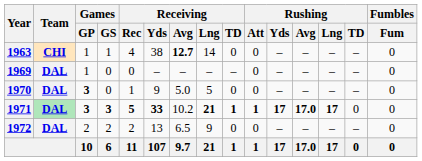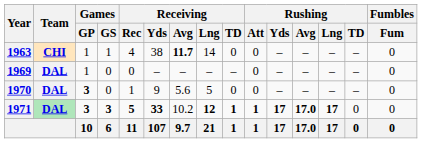 <table class="wikitable" style="text-align:center;">
 <tr>
 <th rowspan="2">Year</th>
 <th rowspan="2">Team</th>
 <th colspan="2">Games</th>
 <th colspan="5">Receiving</th>
 <th colspan="5">Rushing</th>
 <th colspan="1">Fumbles</th>
 </tr>
 <tr>
 <th>GP</th>
 <th>GS</th>
 <th>Rec</th>
 <th>Yds</th>
 <th>Avg</th>
 <th>Lng</th>
 <th>TD</th>
 <th>Att</th>
 <th>Yds</th>
 <th>Avg</th>
 <th>Lng</th>
 <th>TD</th>
 <th>Fum</th>
 </tr>
 <tr>
 <th><a href='#'>1963</a></th>
 <th style="background:#ffe6bd; width:3em;"><a href='#'>CHI</a></th>
 <td>1</td>
 <td>1</td>
 <td>4</td>
 <td>38</td>
-<td><strong>12.7</strong></td>
+<td><strong>11.7</strong></td>
 <td>14</td>
 <td>0</td>
 <td>0</td>
 <td>–</td>
 <td>–</td>
 <td>–</td>
 <td>–</td>
 <td>0</td>
 </tr>
 <tr>
 <th><a href='#'>1969</a></th>
 <th><a href='#'>DAL</a></th>
 <td>1</td>
 <td>0</td>
 <td>0</td>
 <td>–</td>
 <td>–</td>
 <td>–</td>
 <td>–</td>
 <td>0</td>
 <td>–</td>
 <td>–</td>
 <td>–</td>
 <td>–</td>
 <td>0</td>
 </tr>
 <tr>
 <th><a href='#'>1970</a></th>
 <th><a href='#'>DAL</a></th>
 <td><strong>3</strong></td>
 <td>0</td>
 <td>1</td>
 <td>9</td>
-<td>5.0</td>
+<td>5.6</td>
 <td>5</td>
 <td>0</td>
 <td>0</td>
 <td>–</td>
 <td>–</td>
 <td>–</td>
 <td>–</td>
 <td>0</td>
 </tr>
 <tr>
 <th><a href='#'>1971</a></th>
 <th style="background:#afe6ba; width:3em"><a href='#'>DAL</a></th>
 <td><strong>3</strong></td>
 <td><strong>3</strong></td>
 <td><strong>5</strong></td>
 <td><strong>33</strong></td>
 <td>10.2</td>
-<td><strong>21</strong></td>
+<td><strong>12</strong></td>
 <td><strong>1</strong></td>
 <td><strong>1</strong></td>
 <td><strong>17</strong></td>
 <td><strong>17.0</strong></td>
 <td><strong>17</strong></td>
 <td>0</td>
-<td>0</td>
-</tr>
-<tr>
-<th><a href='#'>1972</a></th>
-<th><a href='#'>DAL</a></th>
-<td>2</td>
-<td>2</td>
-<td>2</td>
-<td>13</td>
-<td>6.5</td>
-<td>9</td>
-<td>0</td>
-<td>0</td>
-<td>–</td>
-<td>–</td>
-<td>–</td>
-<td>–</td>
 <td>0</td>
 </tr>
 <tr>
 <th colspan="2"></th>
 <th>10</th>
 <th>6</th>
 <th>11</th>
 <th>107</th>
 <th>9.7</th>
 <th>21</th>
 <th>1</th>
 <th>1</th>
 <th>17</th>
 <th>17.0</th>
 <th>17</th>
 <th>0</th>
 <th>0</th>
 </tr>
 </table>
